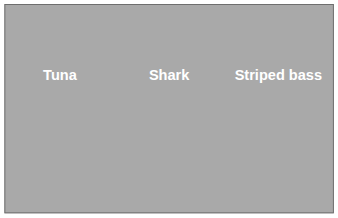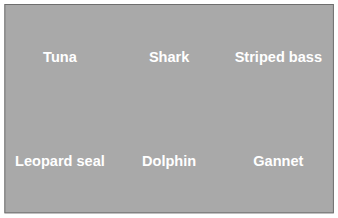 <table style="background:darkgray; border:1px solid dimgray;color:white" border="0" height="230" align="center" valign="bottom" cellpadding=10px cellspacing=0px>
 <tr align="center">
 <td></td>
 <td></td>
 <td></td>
 </tr>
 <tr align="center" valign="top">
 <td width="100"><strong>Tuna</strong></td>
 <td width="100"><strong>Shark</strong></td>
 <td width="100"><strong>Striped bass</strong></td>
 </tr>
 <tr align="center">
 <td></td>
 <td></td>
 <td></td>
 </tr>
+<tr align="center" valign="top">
+<td width="100"><strong>Leopard seal</strong></td>
+<td width="100"><strong>Dolphin</strong></td>
+<td width="100"><strong>Gannet</strong></td>
+</tr>
 </table>
